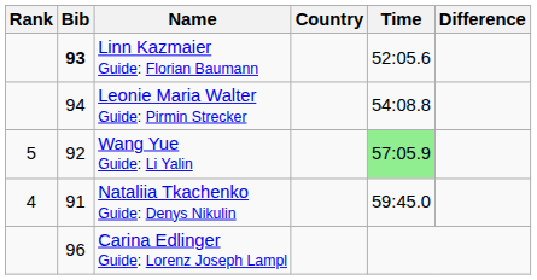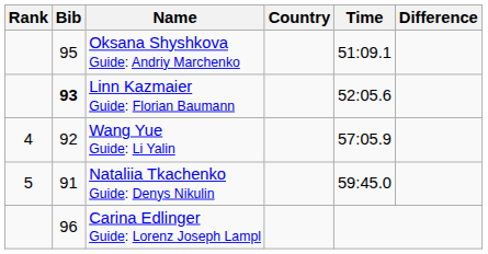 <table class="wikitable sortable" style="text-align:center">
 <tr>
 <th>Rank</th>
 <th>Bib</th>
 <th>Name</th>
 <th>Country</th>
 <th>Time</th>
 <th>Difference</th>
 </tr>
 <tr>
 <td></td>
+<td>95</td>
+<td align="left"><a href='#'>Oksana Shyshkova</a><br><small><a href='#'>Guide</a>: <a href='#'>Andriy Marchenko</a></small></td>
+<td align="left"></td>
+<td>51:09.1</td>
+<td></td>
+</tr>
+<tr>
+<td></td>
 <td><strong>93</strong></td>
 <td align="left"><a href='#'>Linn Kazmaier</a><br><small><a href='#'>Guide</a>: <a href='#'>Florian Baumann</a></small></td>
 <td align="left"></td>
 <td>52:05.6</td>
 <td></td>
 </tr>
 <tr>
-<td></td>
-<td>94</td>
-<td align="left"><a href='#'>Leonie Maria Walter</a><br><small><a href='#'>Guide</a>: <a href='#'>Pirmin Strecker</a></small></td>
+<td>4</td>
+<td>92</td>
+<td align="left"><a href='#'>Wang Yue</a><br><small><a href='#'>Guide</a>: <a href='#'>Li Yalin</a></small></td>
 <td align="left"></td>
-<td>54:08.8</td>
+<td>57:05.9</td>
 <td></td>
 </tr>
 <tr>
 <td>5</td>
-<td>92</td>
-<td align="left"><a href='#'>Wang Yue</a><br><small><a href='#'>Guide</a>: <a href='#'>Li Yalin</a></small></td>
-<td align="left"></td>
-<td style="background: lightgreen;">57:05.9</td>
-<td></td>
-</tr>
-<tr>
-<td>4</td>
 <td>91</td>
 <td align="left"><a href='#'>Nataliia Tkachenko</a><br><small><a href='#'>Guide</a>: <a href='#'>Denys Nikulin</a></small></td>
 <td align="left"></td>
 <td>59:45.0</td>
 <td></td>
 </tr>
 <tr>
 <td></td>
 <td>96</td>
 <td align="left"><a href='#'>Carina Edlinger</a><br><small><a href='#'>Guide</a>: <a href='#'>Lorenz Joseph Lampl</a></small></td>
 <td align="left"></td>
 <td colspan=2></td>
 </tr>
 </table>
